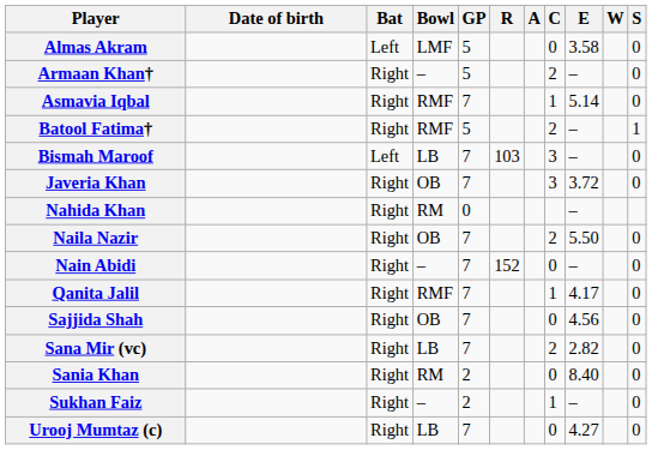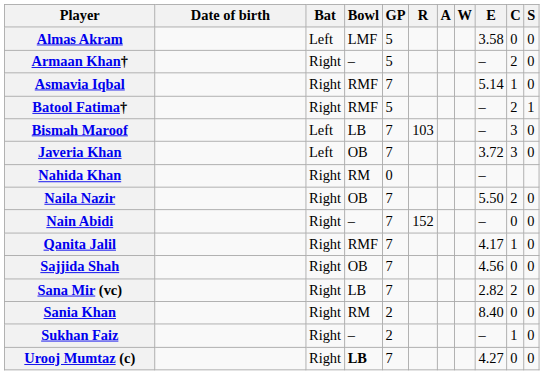 <table class="wikitable sortable plainrowheaders">
 <tr>
 <th scope="col" width="160">Player</th>
 <th scope="col" width="160">Date of birth</th>
 <th scope="col">Bat</th>
 <th scope="col">Bowl</th>
 <th scope="col">GP</th>
 <th scope="col">R</th>
 <th scope="col">A</th>
+<th scope="col">W</th>
+<th scope="col">E</th>
 <th scope="col">C</th>
-<th scope="col">E</th>
-<th scope="col">W</th>
 <th scope="col">S</th>
 </tr>
 <tr>
 <th scope="row"><a href='#'>Almas Akram</a></th>
 <td></td>
 <td>Left</td>
 <td>LMF</td>
 <td>5</td>
 <td></td>
 <td></td>
+<td></td>
+<td>3.58</td>
 <td>0</td>
-<td>3.58</td>
-<td></td>
 <td>0</td>
 </tr>
 <tr>
 <th scope="row"><a href='#'>Armaan Khan</a>†</th>
 <td></td>
 <td>Right</td>
 <td>–</td>
 <td>5</td>
 <td></td>
 <td></td>
+<td></td>
+<td>–</td>
 <td>2</td>
-<td>–</td>
-<td></td>
 <td>0</td>
 </tr>
 <tr>
 <th scope="row"><a href='#'>Asmavia Iqbal</a></th>
 <td></td>
 <td>Right</td>
 <td>RMF</td>
 <td>7</td>
 <td></td>
 <td></td>
+<td></td>
+<td>5.14</td>
 <td>1</td>
-<td>5.14</td>
-<td></td>
 <td>0</td>
 </tr>
 <tr>
 <th scope="row"><a href='#'>Batool Fatima</a>†</th>
 <td></td>
 <td>Right</td>
 <td>RMF</td>
 <td>5</td>
 <td></td>
 <td></td>
+<td></td>
+<td>–</td>
 <td>2</td>
-<td>–</td>
-<td></td>
 <td>1</td>
 </tr>
 <tr>
 <th scope="row"><a href='#'>Bismah Maroof</a></th>
 <td></td>
 <td>Left</td>
 <td>LB</td>
 <td>7</td>
 <td>103</td>
 <td></td>
+<td></td>
+<td>–</td>
 <td>3</td>
-<td>–</td>
-<td></td>
 <td>0</td>
 </tr>
 <tr>
 <th scope="row"><a href='#'>Javeria Khan</a></th>
 <td></td>
-<td>Right</td>
+<td>Left</td>
 <td>OB</td>
 <td>7</td>
 <td></td>
 <td></td>
+<td></td>
+<td>3.72</td>
 <td>3</td>
-<td>3.72</td>
-<td></td>
 <td>0</td>
 </tr>
 <tr>
 <th scope="row"><a href='#'>Nahida Khan</a></th>
 <td></td>
 <td>Right</td>
 <td>RM</td>
 <td>0</td>
 <td></td>
 <td></td>
 <td></td>
 <td>–</td>
 <td></td>
 <td></td>
 </tr>
 <tr>
 <th scope="row"><a href='#'>Naila Nazir</a></th>
 <td></td>
 <td>Right</td>
 <td>OB</td>
 <td>7</td>
 <td></td>
 <td></td>
+<td></td>
+<td>5.50</td>
 <td>2</td>
-<td>5.50</td>
-<td></td>
 <td>0</td>
 </tr>
 <tr>
 <th scope="row"><a href='#'>Nain Abidi</a></th>
 <td></td>
 <td>Right</td>
 <td>–</td>
 <td>7</td>
 <td>152</td>
 <td></td>
+<td></td>
+<td>–</td>
 <td>0</td>
-<td>–</td>
-<td></td>
 <td>0</td>
 </tr>
 <tr>
 <th scope="row"><a href='#'>Qanita Jalil</a></th>
 <td></td>
 <td>Right</td>
 <td>RMF</td>
 <td>7</td>
 <td></td>
 <td></td>
+<td></td>
+<td>4.17</td>
 <td>1</td>
-<td>4.17</td>
-<td></td>
 <td>0</td>
 </tr>
 <tr>
 <th scope="row"><a href='#'>Sajjida Shah</a></th>
 <td></td>
 <td>Right</td>
 <td>OB</td>
 <td>7</td>
 <td></td>
 <td></td>
+<td></td>
+<td>4.56</td>
 <td>0</td>
-<td>4.56</td>
-<td></td>
 <td>0</td>
 </tr>
 <tr>
 <th scope="row"><a href='#'>Sana Mir</a> (vc)</th>
 <td></td>
 <td>Right</td>
 <td>LB</td>
 <td>7</td>
 <td></td>
 <td></td>
+<td></td>
+<td>2.82</td>
 <td>2</td>
-<td>2.82</td>
-<td></td>
 <td>0</td>
 </tr>
 <tr>
 <th scope="row"><a href='#'>Sania Khan</a></th>
 <td></td>
 <td>Right</td>
 <td>RM</td>
 <td>2</td>
 <td></td>
 <td></td>
+<td></td>
+<td>8.40</td>
 <td>0</td>
-<td>8.40</td>
-<td></td>
 <td>0</td>
 </tr>
 <tr>
 <th scope="row"><a href='#'>Sukhan Faiz</a></th>
 <td></td>
 <td>Right</td>
 <td>–</td>
 <td>2</td>
 <td></td>
 <td></td>
+<td></td>
+<td>–</td>
 <td>1</td>
-<td>–</td>
-<td></td>
 <td>0</td>
 </tr>
 <tr>
 <th scope="row"><a href='#'>Urooj Mumtaz</a> (c)</th>
 <td></td>
 <td>Right</td>
-<td>LB</td>
+<td><strong>LB</strong></td>
 <td>7</td>
 <td></td>
 <td></td>
+<td></td>
+<td>4.27</td>
 <td>0</td>
-<td>4.27</td>
-<td></td>
 <td>0</td>
 </tr>
 </table>
